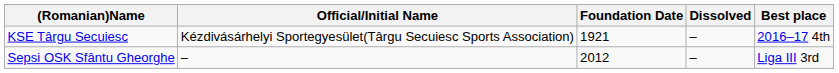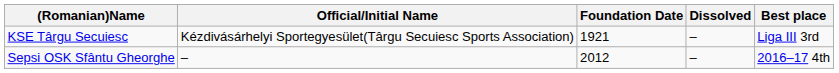 <table class="wikitable sortable mw-collapsible" style=" font-size: 87%;">
 <tr>
 <th>(Romanian)Name</th>
 <th>Official/Initial Name</th>
 <th>Foundation Date</th>
 <th>Dissolved</th>
 <th>Best place</th>
 </tr>
 <tr>
 <td><a href='#'>KSE Târgu Secuiesc</a></td>
 <td>Kézdivásárhelyi Sportegyesület(Târgu Secuiesc Sports Association)</td>
 <td>1921</td>
 <td>–</td>
-<td><a href='#'>2016–17</a> 4th</td>
+<td><a href='#'>Liga III</a> 3rd</td>
 </tr>
 <tr>
 <td><a href='#'>Sepsi OSK Sfântu Gheorghe</a></td>
 <td>–</td>
 <td>2012</td>
 <td>–</td>
-<td><a href='#'>Liga III</a> 3rd</td>
+<td><a href='#'>2016–17</a> 4th</td>
 </tr>
 </table>
